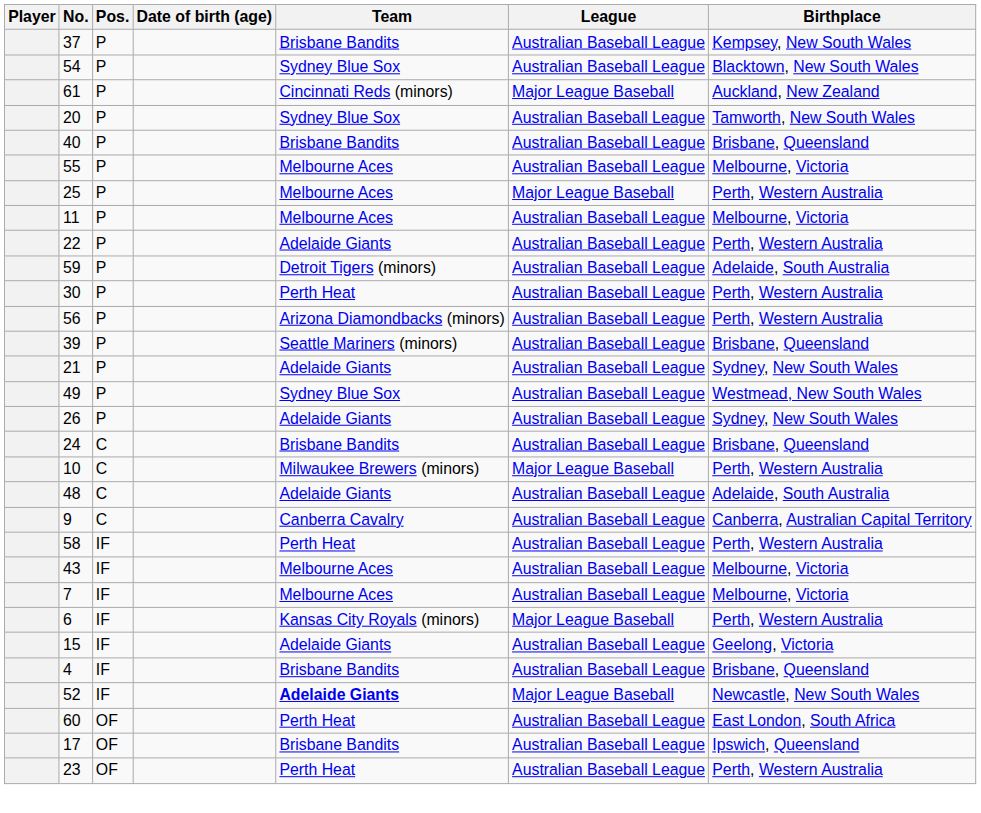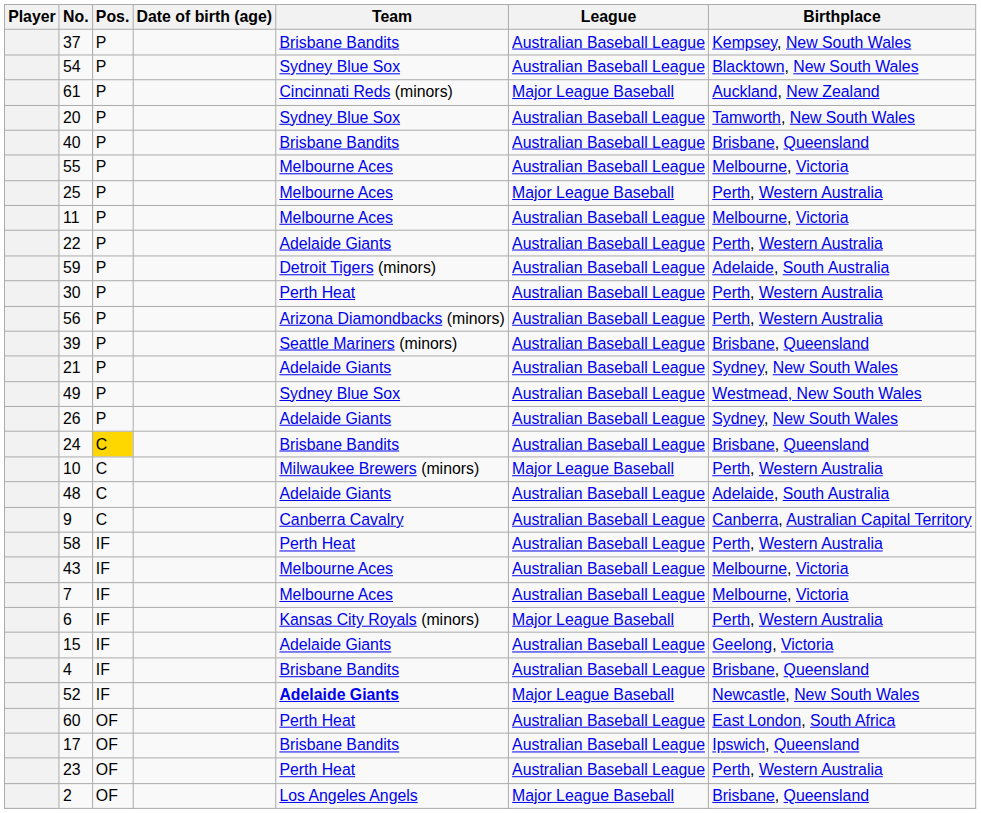 <table class="wikitable sortable plainrowheaders" style="white-space:nowrap;">
 <tr>
 <th scope="col">Player</th>
 <th scope="col">No.</th>
 <th scope="col">Pos.</th>
 <th scope="col">Date of birth (age)</th>
 <th scope="col">Team</th>
 <th scope="col">League</th>
 <th scope="col">Birthplace</th>
 </tr>
 <tr>
 <th scope="row"></th>
 <td>37</td>
 <td>P</td>
 <td></td>
 <td> <a href='#'>Brisbane Bandits</a></td>
 <td><a href='#'>Australian Baseball League</a></td>
 <td> <a href='#'>Kempsey</a>, <a href='#'>New South Wales</a></td>
 </tr>
 <tr>
 <th scope="row"></th>
 <td>54</td>
 <td>P</td>
 <td></td>
 <td> <a href='#'>Sydney Blue Sox</a></td>
 <td><a href='#'>Australian Baseball League</a></td>
 <td> <a href='#'>Blacktown</a>, <a href='#'>New South Wales</a></td>
 </tr>
 <tr>
 <th scope="row"></th>
 <td>61</td>
 <td>P</td>
 <td></td>
 <td> <a href='#'>Cincinnati Reds</a> (minors)</td>
 <td><a href='#'>Major League Baseball</a></td>
 <td> <a href='#'>Auckland</a>, <a href='#'>New Zealand</a></td>
 </tr>
 <tr>
 <th scope="row"></th>
 <td>20</td>
 <td>P</td>
 <td></td>
 <td> <a href='#'>Sydney Blue Sox</a></td>
 <td><a href='#'>Australian Baseball League</a></td>
 <td> <a href='#'>Tamworth</a>, <a href='#'>New South Wales</a></td>
 </tr>
 <tr>
 <th scope="row"></th>
 <td>40</td>
 <td>P</td>
 <td></td>
 <td> <a href='#'>Brisbane Bandits</a></td>
 <td><a href='#'>Australian Baseball League</a></td>
 <td> <a href='#'>Brisbane</a>, <a href='#'>Queensland</a></td>
 </tr>
 <tr>
 <th scope="row"></th>
 <td>55</td>
 <td>P</td>
 <td></td>
 <td> <a href='#'>Melbourne Aces</a></td>
 <td><a href='#'>Australian Baseball League</a></td>
 <td> <a href='#'>Melbourne</a>, <a href='#'>Victoria</a></td>
 </tr>
 <tr>
 <th scope="row"></th>
 <td>25</td>
 <td>P</td>
 <td></td>
 <td> <a href='#'>Melbourne Aces</a></td>
 <td><a href='#'>Major League Baseball</a></td>
 <td> <a href='#'>Perth</a>, <a href='#'>Western Australia</a></td>
 </tr>
 <tr>
 <th scope="row"></th>
 <td>11</td>
 <td>P</td>
 <td></td>
 <td> <a href='#'>Melbourne Aces</a></td>
 <td><a href='#'>Australian Baseball League</a></td>
 <td> <a href='#'>Melbourne</a>, <a href='#'>Victoria</a></td>
 </tr>
 <tr>
 <th scope="row"></th>
 <td>22</td>
 <td>P</td>
 <td></td>
 <td> <a href='#'>Adelaide Giants</a></td>
 <td><a href='#'>Australian Baseball League</a></td>
 <td> <a href='#'>Perth</a>, <a href='#'>Western Australia</a></td>
 </tr>
 <tr>
 <th scope="row"></th>
 <td>59</td>
 <td>P</td>
 <td></td>
 <td> <a href='#'>Detroit Tigers</a> (minors)</td>
 <td><a href='#'>Australian Baseball League</a></td>
 <td> <a href='#'>Adelaide</a>, <a href='#'>South Australia</a></td>
 </tr>
 <tr>
 <th scope="row"></th>
 <td>30</td>
 <td>P</td>
 <td></td>
 <td> <a href='#'>Perth Heat</a></td>
 <td><a href='#'>Australian Baseball League</a></td>
 <td> <a href='#'>Perth</a>, <a href='#'>Western Australia</a></td>
 </tr>
 <tr>
 <th scope="row"></th>
 <td>56</td>
 <td>P</td>
 <td></td>
 <td> <a href='#'>Arizona Diamondbacks</a> (minors)</td>
 <td><a href='#'>Australian Baseball League</a></td>
 <td> <a href='#'>Perth</a>, <a href='#'>Western Australia</a></td>
 </tr>
 <tr>
 <th scope="row"></th>
 <td>39</td>
 <td>P</td>
 <td></td>
 <td> <a href='#'>Seattle Mariners</a> (minors)</td>
 <td><a href='#'>Australian Baseball League</a></td>
 <td> <a href='#'>Brisbane</a>, <a href='#'>Queensland</a></td>
 </tr>
 <tr>
 <th scope="row"></th>
 <td>21</td>
 <td>P</td>
 <td></td>
 <td> <a href='#'>Adelaide Giants</a></td>
 <td><a href='#'>Australian Baseball League</a></td>
 <td> <a href='#'>Sydney</a>, <a href='#'>New South Wales</a></td>
 </tr>
 <tr>
 <th scope="row"></th>
 <td>49</td>
 <td>P</td>
 <td></td>
 <td> <a href='#'>Sydney Blue Sox</a></td>
 <td><a href='#'>Australian Baseball League</a></td>
 <td> <a href='#'>Westmead, New South Wales</a></td>
 </tr>
 <tr>
 <th scope="row"></th>
 <td>26</td>
 <td>P</td>
 <td></td>
 <td> <a href='#'>Adelaide Giants</a></td>
 <td><a href='#'>Australian Baseball League</a></td>
 <td> <a href='#'>Sydney</a>, <a href='#'>New South Wales</a></td>
 </tr>
 <tr>
 <th scope="row"></th>
 <td>24</td>
-<td>C</td>
+<td style="background: gold;">C</td>
 <td></td>
 <td> <a href='#'>Brisbane Bandits</a></td>
 <td><a href='#'>Australian Baseball League</a></td>
 <td> <a href='#'>Brisbane</a>, <a href='#'>Queensland</a></td>
 </tr>
 <tr>
 <th scope="row"></th>
 <td>10</td>
 <td>C</td>
 <td></td>
 <td> <a href='#'>Milwaukee Brewers</a> (minors)</td>
 <td><a href='#'>Major League Baseball</a></td>
 <td> <a href='#'>Perth</a>, <a href='#'>Western Australia</a></td>
 </tr>
 <tr>
 <th scope="row"></th>
 <td>48</td>
 <td>C</td>
 <td></td>
 <td> <a href='#'>Adelaide Giants</a></td>
 <td><a href='#'>Australian Baseball League</a></td>
 <td> <a href='#'>Adelaide</a>, <a href='#'>South Australia</a></td>
 </tr>
 <tr>
 <th scope="row"></th>
 <td>9</td>
 <td>C</td>
 <td></td>
 <td> <a href='#'>Canberra Cavalry</a></td>
 <td><a href='#'>Australian Baseball League</a></td>
 <td> <a href='#'>Canberra</a>, <a href='#'>Australian Capital Territory</a></td>
 </tr>
 <tr>
 <th scope="row"></th>
 <td>58</td>
 <td>IF</td>
 <td></td>
 <td> <a href='#'>Perth Heat</a></td>
 <td><a href='#'>Australian Baseball League</a></td>
 <td> <a href='#'>Perth</a>, <a href='#'>Western Australia</a></td>
 </tr>
 <tr>
 <th scope="row"></th>
 <td>43</td>
 <td>IF</td>
 <td></td>
 <td> <a href='#'>Melbourne Aces</a></td>
 <td><a href='#'>Australian Baseball League</a></td>
 <td> <a href='#'>Melbourne</a>, <a href='#'>Victoria</a></td>
 </tr>
 <tr>
 <th scope="row"></th>
 <td>7</td>
 <td>IF</td>
 <td></td>
 <td> <a href='#'>Melbourne Aces</a></td>
 <td><a href='#'>Australian Baseball League</a></td>
 <td> <a href='#'>Melbourne</a>, <a href='#'>Victoria</a></td>
 </tr>
 <tr>
 <th scope="row"></th>
 <td>6</td>
 <td>IF</td>
 <td></td>
 <td> <a href='#'>Kansas City Royals</a> (minors)</td>
 <td><a href='#'>Major League Baseball</a></td>
 <td> <a href='#'>Perth</a>, <a href='#'>Western Australia</a></td>
 </tr>
 <tr>
 <th scope="row"></th>
 <td>15</td>
 <td>IF</td>
 <td></td>
 <td> <a href='#'>Adelaide Giants</a></td>
 <td><a href='#'>Australian Baseball League</a></td>
 <td> <a href='#'>Geelong</a>, <a href='#'>Victoria</a></td>
 </tr>
 <tr>
 <th scope="row"></th>
 <td>4</td>
 <td>IF</td>
 <td></td>
 <td> <a href='#'>Brisbane Bandits</a></td>
 <td><a href='#'>Australian Baseball League</a></td>
 <td> <a href='#'>Brisbane</a>, <a href='#'>Queensland</a></td>
 </tr>
 <tr>
 <th scope="row"></th>
 <td>52</td>
 <td>IF</td>
 <td></td>
 <td><strong> <a href='#'>Adelaide Giants</a></strong></td>
 <td><a href='#'>Major League Baseball</a></td>
 <td> <a href='#'>Newcastle</a>, <a href='#'>New South Wales</a></td>
 </tr>
 <tr>
 <th scope="row"></th>
 <td>60</td>
 <td>OF</td>
 <td></td>
 <td> <a href='#'>Perth Heat</a></td>
 <td><a href='#'>Australian Baseball League</a></td>
 <td> <a href='#'>East London</a>, <a href='#'>South Africa</a></td>
 </tr>
 <tr>
 <th scope="row"></th>
 <td>17</td>
 <td>OF</td>
 <td></td>
 <td> <a href='#'>Brisbane Bandits</a></td>
 <td><a href='#'>Australian Baseball League</a></td>
 <td> <a href='#'>Ipswich</a>, <a href='#'>Queensland</a></td>
 </tr>
 <tr>
 <th scope="row"></th>
 <td>23</td>
 <td>OF</td>
 <td></td>
 <td> <a href='#'>Perth Heat</a></td>
 <td><a href='#'>Australian Baseball League</a></td>
 <td> <a href='#'>Perth</a>, <a href='#'>Western Australia</a></td>
 </tr>
+<tr>
+<th scope="row"></th>
+<td>2</td>
+<td>OF</td>
+<td></td>
+<td> <a href='#'>Los Angeles Angels</a></td>
+<td><a href='#'>Major League Baseball</a></td>
+<td> <a href='#'>Brisbane</a>, <a href='#'>Queensland</a></td>
+</tr>
 </table>
